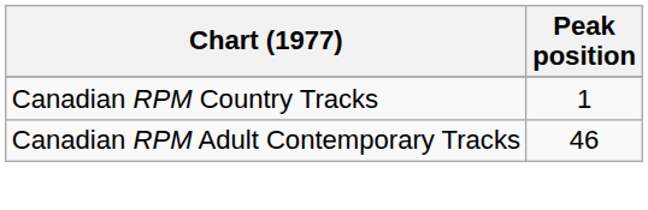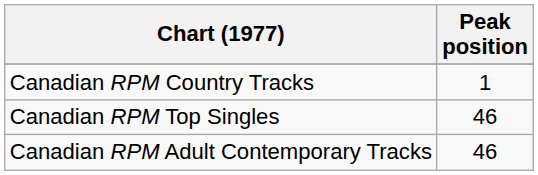 <table class="wikitable sortable">
 <tr>
 <th>Chart (1977)</th>
 <th>Peak<br>position</th>
 </tr>
 <tr>
 </tr>
 <tr>
 </tr>
 <tr>
 </tr>
 <tr>
 <td>Canadian <em>RPM</em> Country Tracks</td>
 <td align="center">1</td>
 </tr>
 <tr>
+<td>Canadian <em>RPM</em> Top Singles</td>
+<td align="center">46</td>
+</tr>
+<tr>
 <td>Canadian <em>RPM</em> Adult Contemporary Tracks</td>
 <td align="center">46</td>
 </tr>
 </table>
